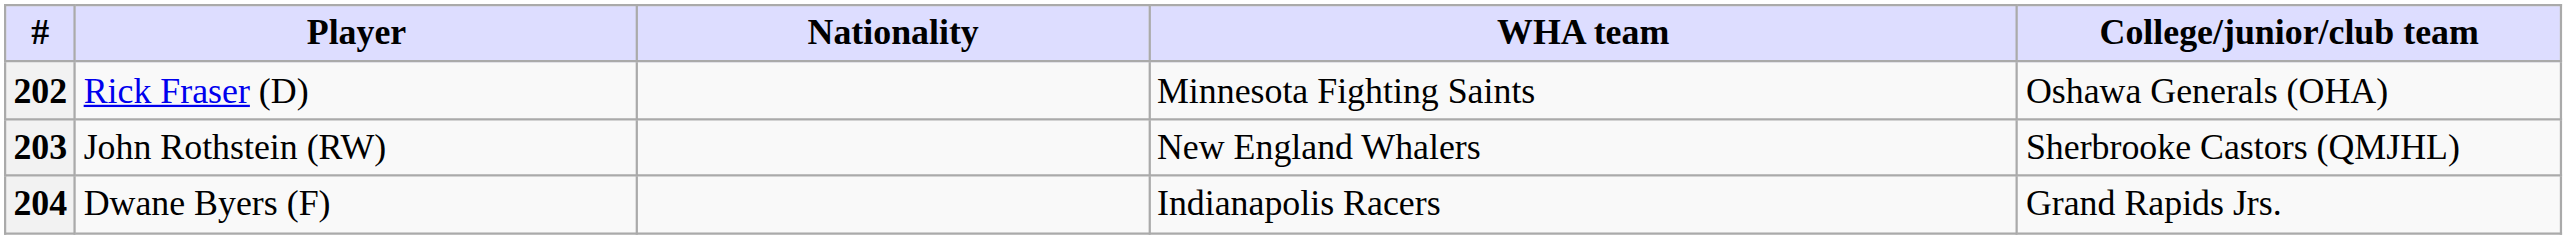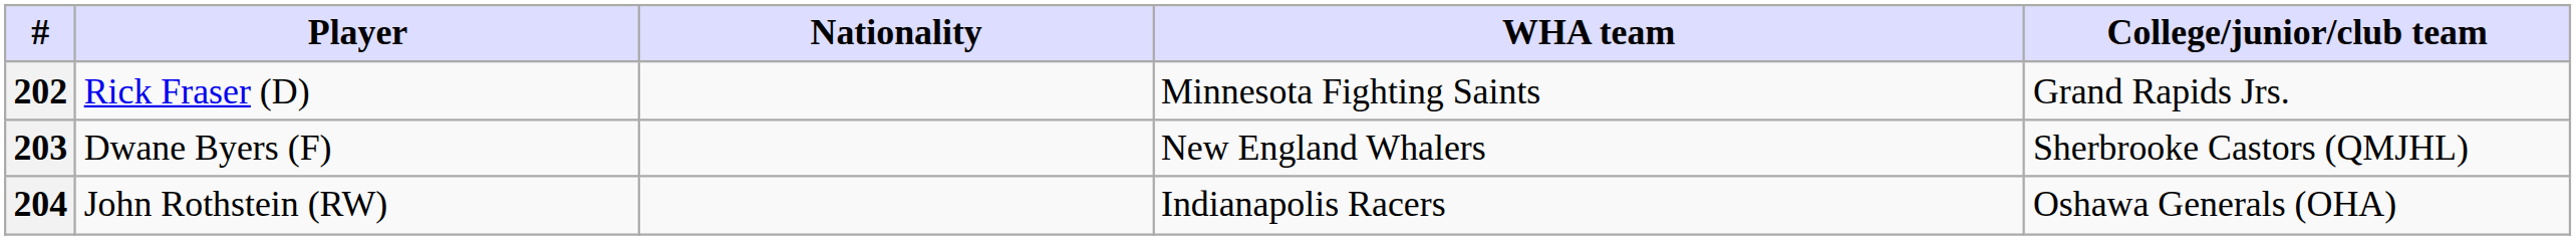 <table class="wikitable">
 <tr>
 <th style="background:#ddf; width:2.75%;">#</th>
 <th style="background:#ddf; width:22.0%;">Player</th>
 <th style="background:#ddf; width:20.0%;">Nationality</th>
 <th style="background:#ddf; width:34.0%;">WHA team</th>
 <th style="background:#ddf; width:100.0%;">College/junior/club team</th>
 </tr>
 <tr>
 <th>202</th>
 <td><a href='#'>Rick Fraser</a> (D)</td>
 <td></td>
 <td>Minnesota Fighting Saints</td>
-<td>Oshawa Generals (OHA)</td>
+<td>Grand Rapids Jrs.</td>
 </tr>
 <tr>
 <th>203</th>
-<td>John Rothstein (RW)</td>
+<td>Dwane Byers (F)</td>
 <td></td>
 <td>New England Whalers</td>
 <td>Sherbrooke Castors (QMJHL)</td>
 </tr>
 <tr>
 <th>204</th>
-<td>Dwane Byers (F)</td>
+<td>John Rothstein (RW)</td>
 <td></td>
 <td>Indianapolis Racers</td>
-<td>Grand Rapids Jrs.</td>
+<td>Oshawa Generals (OHA)</td>
 </tr>
 </table>
